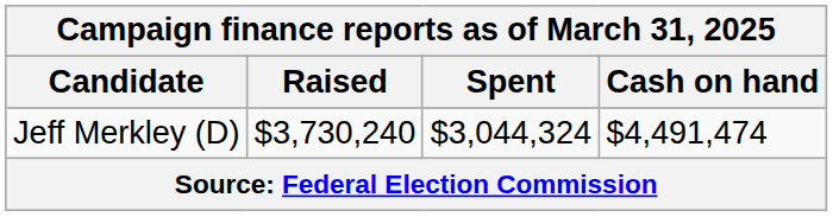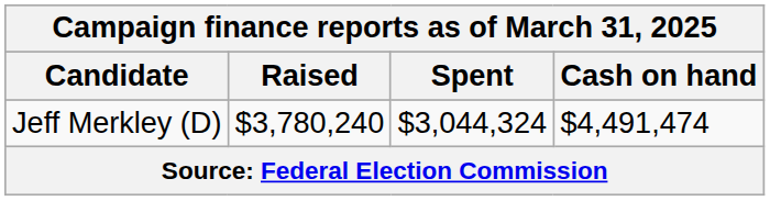 <table class="wikitable sortable">
 <tr>
 <th colspan=4>Campaign finance reports as of March 31, 2025</th>
 </tr>
 <tr style="text-align:center;">
 <th>Candidate</th>
 <th>Raised</th>
 <th>Spent</th>
 <th>Cash on hand</th>
 </tr>
 <tr>
 <td>Jeff Merkley (D)</td>
-<td>$3,730,240</td>
+<td>$3,780,240</td>
 <td>$3,044,324</td>
 <td>$4,491,474</td>
 </tr>
 <tr>
 <th colspan="4"><small>Source: <a href='#'>Federal Election Commission</a></small></th>
 </tr>
 </table>
